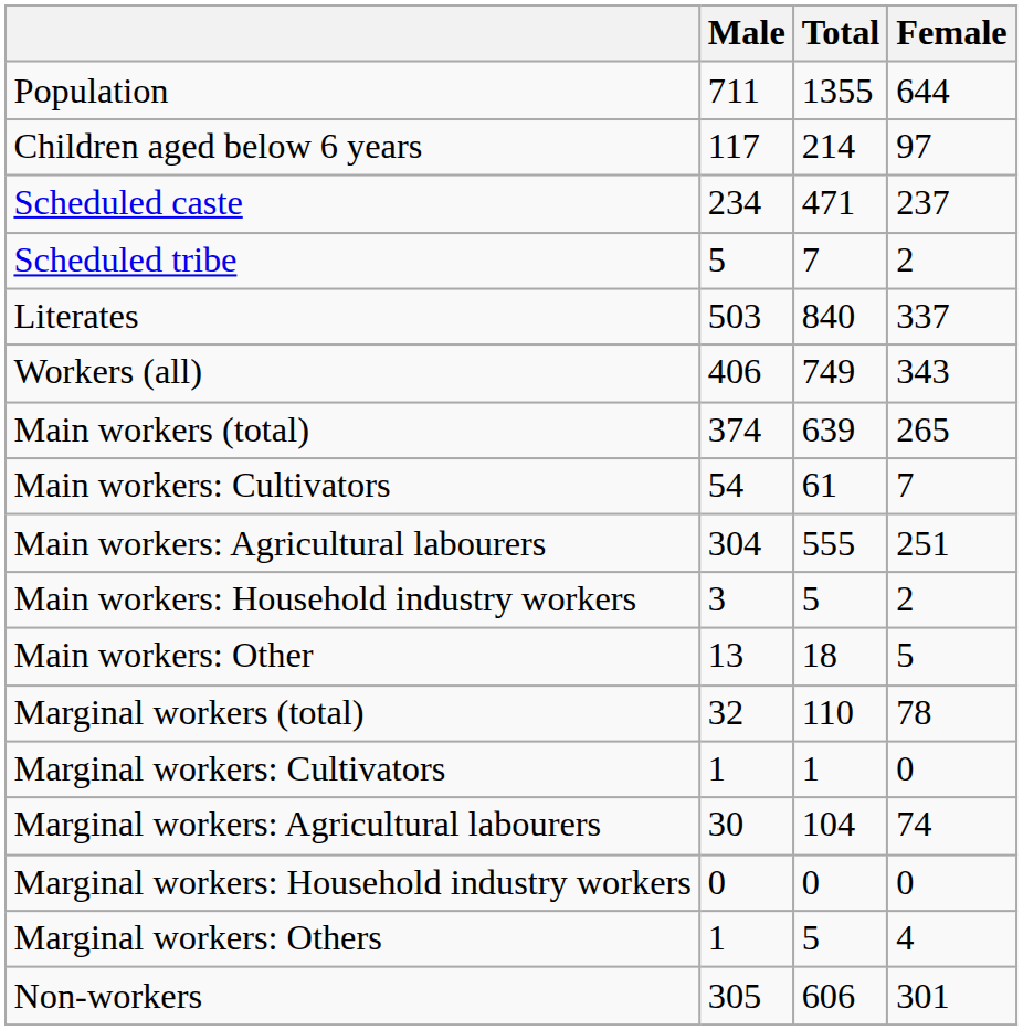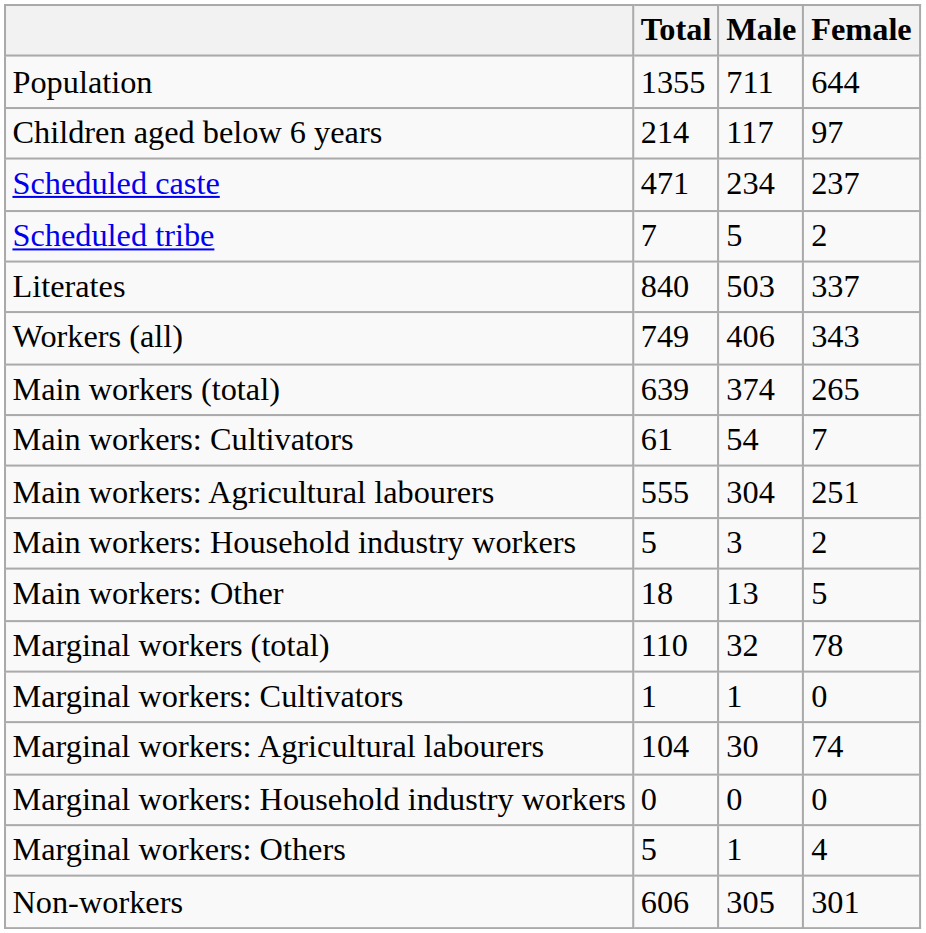 <table class="wikitable sortable">
 <tr>
 <th></th>
+<th>Total</th>
 <th>Male</th>
-<th>Total</th>
 <th>Female</th>
 </tr>
 <tr>
 <td>Population</td>
+<td>1355</td>
 <td>711</td>
-<td>1355</td>
 <td>644</td>
 </tr>
 <tr>
 <td>Children aged below 6 years</td>
+<td>214</td>
 <td>117</td>
-<td>214</td>
 <td>97</td>
 </tr>
 <tr>
 <td><a href='#'>Scheduled caste</a></td>
+<td>471</td>
 <td>234</td>
-<td>471</td>
 <td>237</td>
 </tr>
 <tr>
 <td><a href='#'>Scheduled tribe</a></td>
+<td>7</td>
 <td>5</td>
-<td>7</td>
 <td>2</td>
 </tr>
 <tr>
 <td>Literates</td>
+<td>840</td>
 <td>503</td>
-<td>840</td>
 <td>337</td>
 </tr>
 <tr>
 <td>Workers (all)</td>
+<td>749</td>
 <td>406</td>
-<td>749</td>
 <td>343</td>
 </tr>
 <tr>
 <td>Main workers (total)</td>
+<td>639</td>
 <td>374</td>
-<td>639</td>
 <td>265</td>
 </tr>
 <tr>
 <td>Main workers: Cultivators</td>
+<td>61</td>
 <td>54</td>
-<td>61</td>
 <td>7</td>
 </tr>
 <tr>
 <td>Main workers: Agricultural labourers</td>
+<td>555</td>
 <td>304</td>
-<td>555</td>
 <td>251</td>
 </tr>
 <tr>
 <td>Main workers: Household industry workers</td>
+<td>5</td>
 <td>3</td>
-<td>5</td>
 <td>2</td>
 </tr>
 <tr>
 <td>Main workers: Other</td>
+<td>18</td>
 <td>13</td>
-<td>18</td>
 <td>5</td>
 </tr>
 <tr>
 <td>Marginal workers (total)</td>
+<td>110</td>
 <td>32</td>
-<td>110</td>
 <td>78</td>
 </tr>
 <tr>
 <td>Marginal workers: Cultivators</td>
 <td>1</td>
 <td>1</td>
 <td>0</td>
 </tr>
 <tr>
 <td>Marginal workers: Agricultural labourers</td>
+<td>104</td>
 <td>30</td>
-<td>104</td>
 <td>74</td>
 </tr>
 <tr>
 <td>Marginal workers: Household industry workers</td>
 <td>0</td>
 <td>0</td>
 <td>0</td>
 </tr>
 <tr>
 <td>Marginal workers: Others</td>
+<td>5</td>
 <td>1</td>
-<td>5</td>
 <td>4</td>
 </tr>
 <tr>
 <td>Non-workers</td>
+<td>606</td>
 <td>305</td>
-<td>606</td>
 <td>301</td>
 </tr>
 </table>
